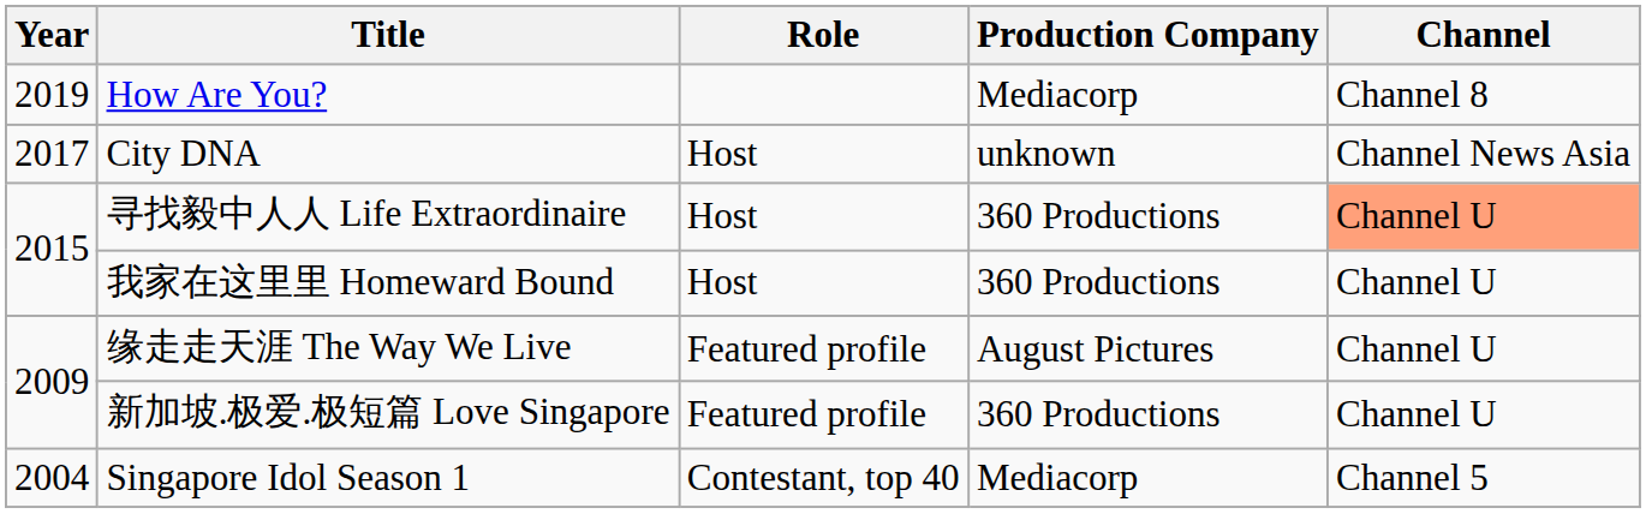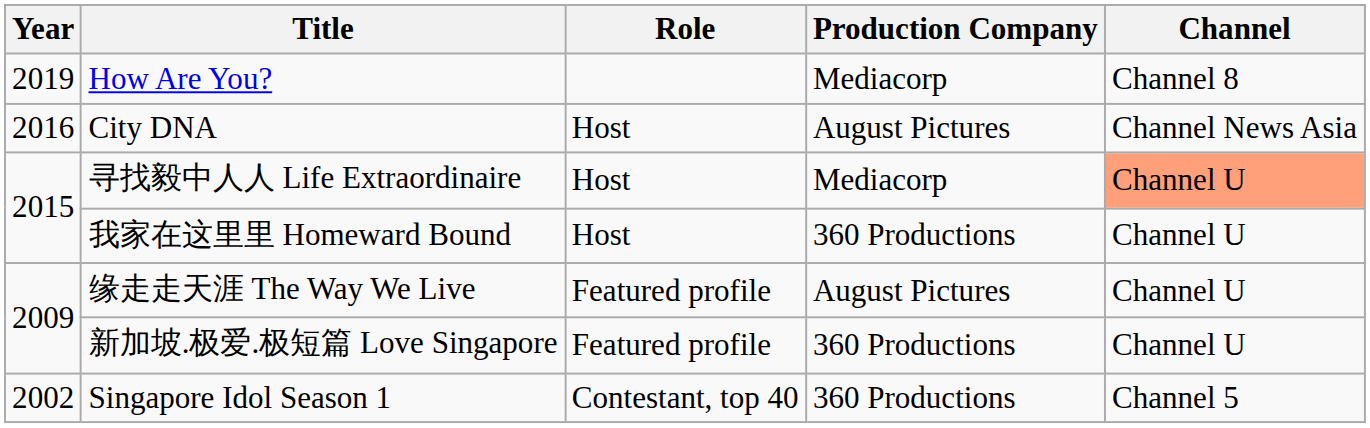 <table class="wikitable">
 <tr>
 <th>Year</th>
 <th>Title</th>
 <th>Role</th>
 <th>Production Company</th>
 <th>Channel</th>
 </tr>
 <tr>
 <td>2019</td>
 <td><a href='#'>How Are You?</a></td>
 <td></td>
 <td>Mediacorp</td>
 <td>Channel 8</td>
 </tr>
 <tr>
-<td>2017</td>
+<td>2016</td>
 <td>City DNA</td>
 <td>Host</td>
-<td>unknown</td>
+<td>August Pictures</td>
 <td>Channel News Asia</td>
 </tr>
 <tr>
 <td rowspan="2">2015</td>
 <td>寻找毅中⼈人 Life Extraordinaire</td>
 <td>Host</td>
-<td>360 Productions</td>
+<td>Mediacorp</td>
 <td style="background: lightsalmon;">Channel U</td>
 </tr>
 <tr>
 <td>我家在这⾥里 Homeward Bound</td>
 <td>Host</td>
 <td>360 Productions</td>
 <td>Channel U</td>
 </tr>
 <tr>
 <td rowspan="2">2009</td>
 <td>缘⾛走天涯 The Way We Live</td>
 <td>Featured profile</td>
 <td>August Pictures</td>
 <td>Channel U</td>
 </tr>
 <tr>
 <td>新加坡.极爱.极短篇 Love Singapore</td>
 <td>Featured profile</td>
 <td>360 Productions</td>
 <td>Channel U</td>
 </tr>
 <tr>
-<td>2004</td>
+<td>2002</td>
 <td>Singapore Idol Season 1</td>
 <td>Contestant, top 40</td>
-<td>Mediacorp</td>
+<td>360 Productions</td>
 <td>Channel 5</td>
 </tr>
 </table>
